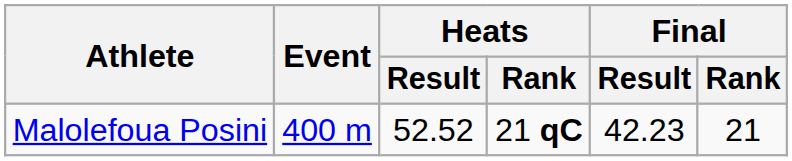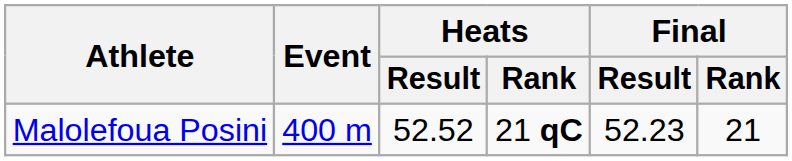 <table class="wikitable" style="font-size:90%">
 <tr>
 <th rowspan=2>Athlete</th>
 <th rowspan=2>Event</th>
 <th colspan=2>Heats</th>
 <th colspan=2>Final</th>
 </tr>
 <tr style="font-size:95%">
 <th>Result</th>
 <th>Rank</th>
 <th>Result</th>
 <th>Rank</th>
 </tr>
 <tr align=center>
 <td align=left><a href='#'>Malolefoua Posini</a></td>
 <td align=left><a href='#'>400 m</a></td>
 <td>52.52</td>
 <td>21 <strong>qC</strong></td>
-<td>42.23</td>
+<td>52.23</td>
 <td>21</td>
 </tr>
 </table>
